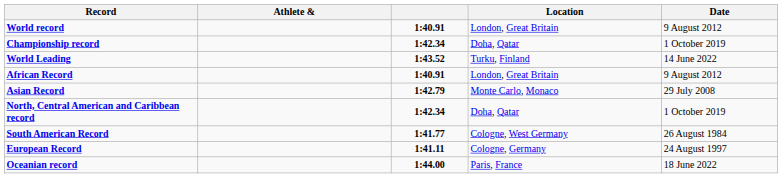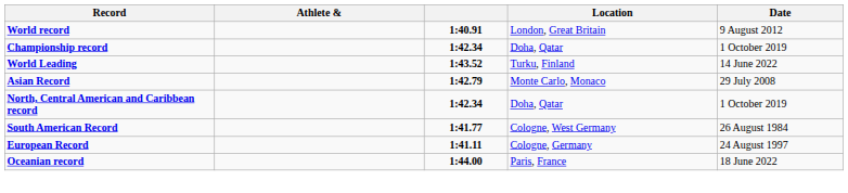 <table class="wikitable">
 <tr>
 <th width=25% align=center>Record</th>
 <th width=25% align=center>Athlete & </th>
 <th width=10% align=center></th>
 <th width=25% align=center>Location</th>
 <th width=15% align=center>Date</th>
 </tr>
 <tr>
 <td><strong><a href='#'>World record</a></strong></td>
 <td></td>
 <td align=center><strong>1:40.91</strong></td>
 <td><a href='#'>London</a>, <a href='#'>Great Britain</a></td>
 <td>9 August 2012</td>
 </tr>
 <tr>
 <td><strong><a href='#'>Championship record</a></strong></td>
 <td></td>
 <td align=center><strong>1:42.34</strong></td>
 <td><a href='#'>Doha</a>, <a href='#'>Qatar</a></td>
 <td>1 October 2019</td>
 </tr>
 <tr>
 <td><strong><a href='#'>World Leading</a></strong></td>
 <td></td>
 <td align=center><strong>1:43.52</strong></td>
 <td><a href='#'>Turku</a>, <a href='#'>Finland</a></td>
 <td>14 June 2022</td>
-</tr>
-<tr>
-<td><strong><a href='#'>African Record</a></strong></td>
-<td></td>
-<td align=center><strong>1:40.91</strong></td>
-<td><a href='#'>London</a>, <a href='#'>Great Britain</a></td>
-<td>9 August 2012</td>
 </tr>
 <tr>
 <td><strong><a href='#'>Asian Record</a></strong></td>
 <td></td>
 <td align=center><strong>1:42.79</strong></td>
 <td><a href='#'>Monte Carlo</a>, <a href='#'>Monaco</a></td>
 <td>29 July 2008</td>
 </tr>
 <tr>
 <td><strong><a href='#'>North, Central American and Caribbean record</a></strong></td>
 <td></td>
 <td align=center><strong>1:42.34</strong></td>
 <td><a href='#'>Doha</a>, <a href='#'>Qatar</a></td>
 <td>1 October 2019</td>
 </tr>
 <tr>
 <td><strong><a href='#'>South American Record</a></strong></td>
 <td></td>
 <td align=center><strong>1:41.77</strong></td>
 <td><a href='#'>Cologne</a>, <a href='#'>West Germany</a></td>
 <td>26 August 1984</td>
 </tr>
 <tr>
 <td><strong><a href='#'>European Record</a></strong></td>
 <td></td>
 <td align=center><strong>1:41.11</strong></td>
 <td><a href='#'>Cologne</a>, <a href='#'>Germany</a></td>
 <td>24 August 1997</td>
 </tr>
 <tr>
 <td><strong><a href='#'>Oceanian record</a></strong></td>
 <td></td>
 <td align=center><strong>1:44.00</strong></td>
 <td><a href='#'>Paris</a>, <a href='#'>France</a></td>
 <td>18 June 2022</td>
 </tr>
 </table>
